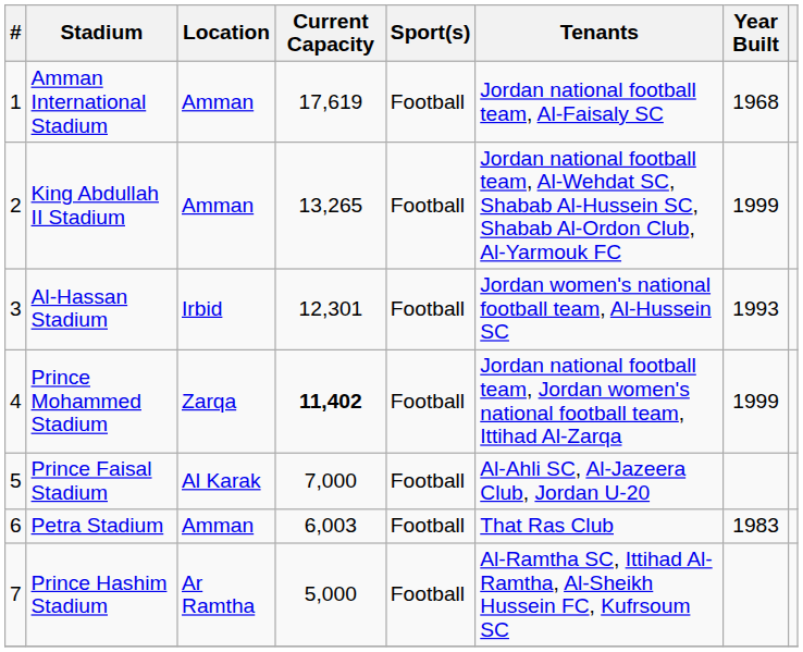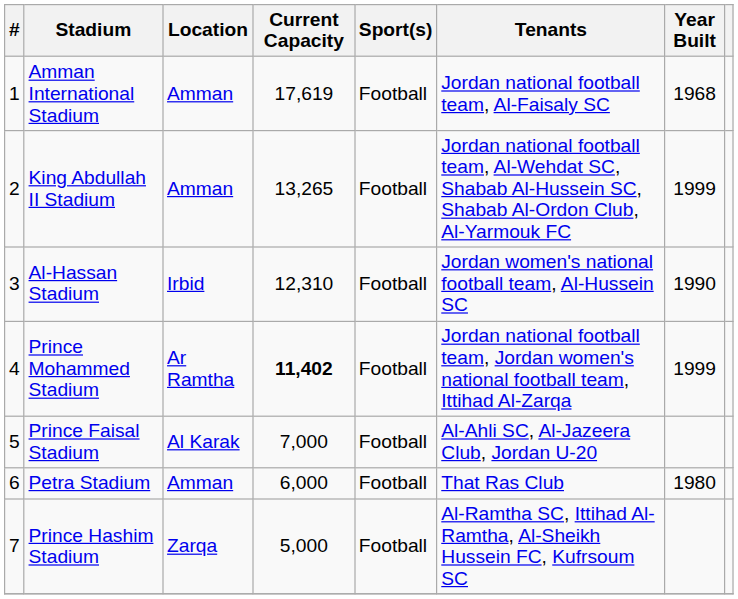 <table class="wikitable sortable">
 <tr>
 <th>#</th>
 <th class="unsortable">Stadium</th>
 <th>Location</th>
 <th>Current Capacity</th>
 <th>Sport(s)</th>
 <th>Tenants</th>
 <th>Year Built</th>
 <th></th>
 </tr>
 <tr>
 <td style="text-align:center;">1</td>
 <td><a href='#'>Amman International Stadium</a></td>
 <td><a href='#'>Amman</a></td>
 <td style="text-align:center;">17,619</td>
 <td>Football</td>
 <td><a href='#'>Jordan national football team</a>, <a href='#'>Al-Faisaly SC</a></td>
 <td style="text-align:center;">1968</td>
 <td style="text-align:center;"></td>
 </tr>
 <tr>
 <td style="text-align:center;">2</td>
 <td><a href='#'>King Abdullah II Stadium</a></td>
 <td><a href='#'>Amman</a></td>
 <td style="text-align:center;">13,265</td>
 <td>Football</td>
 <td><a href='#'>Jordan national football team</a>, <a href='#'>Al-Wehdat SC</a>, <a href='#'>Shabab Al-Hussein SC</a>, <a href='#'>Shabab Al-Ordon Club</a>, <a href='#'>Al-Yarmouk FC</a></td>
 <td style="text-align:center;">1999</td>
 <td style="text-align:center;"></td>
 </tr>
 <tr>
 <td style="text-align:center;">3</td>
 <td><a href='#'>Al-Hassan Stadium</a></td>
 <td><a href='#'>Irbid</a></td>
-<td style="text-align:center;">12,301</td>
+<td style="text-align:center;">12,310</td>
 <td>Football</td>
 <td><a href='#'>Jordan women's national football team</a>, <a href='#'>Al-Hussein SC</a></td>
-<td style="text-align:center;">1993</td>
+<td style="text-align:center;">1990</td>
 <td style="text-align:center;"></td>
 </tr>
 <tr>
 <td style="text-align:center;">4</td>
 <td><a href='#'>Prince Mohammed Stadium</a></td>
-<td><a href='#'>Zarqa</a></td>
+<td><a href='#'>Ar Ramtha</a></td>
 <td style="text-align:center;"><strong>11,402</strong></td>
 <td>Football</td>
 <td><a href='#'>Jordan national football team</a>, <a href='#'>Jordan women's national football team</a>, <a href='#'>Ittihad Al-Zarqa</a></td>
 <td style="text-align:center;">1999</td>
 <td style="text-align:center;"></td>
 </tr>
 <tr>
 <td style="text-align:center;">5</td>
 <td><a href='#'>Prince Faisal Stadium</a></td>
 <td><a href='#'>Al Karak</a></td>
 <td style="text-align:center;">7,000</td>
 <td>Football</td>
 <td><a href='#'>Al-Ahli SC</a>, <a href='#'>Al-Jazeera Club</a>, <a href='#'>Jordan U-20</a></td>
 <td style="text-align:center;"></td>
 <td style="text-align:center;"></td>
 </tr>
 <tr>
 <td style="text-align:center;">6</td>
 <td><a href='#'>Petra Stadium</a></td>
 <td><a href='#'>Amman</a></td>
-<td style="text-align:center;">6,003</td>
+<td style="text-align:center;">6,000</td>
 <td>Football</td>
 <td><a href='#'>That Ras Club</a></td>
-<td style="text-align:center;">1983</td>
+<td style="text-align:center;">1980</td>
 <td style="text-align:center;"></td>
 </tr>
 <tr>
 <td style="text-align:center;">7</td>
 <td><a href='#'>Prince Hashim Stadium</a></td>
-<td><a href='#'>Ar Ramtha</a></td>
+<td><a href='#'>Zarqa</a></td>
 <td style="text-align:center;">5,000</td>
 <td>Football</td>
 <td><a href='#'>Al-Ramtha SC</a>, <a href='#'>Ittihad Al-Ramtha</a>, <a href='#'>Al-Sheikh Hussein FC</a>, <a href='#'>Kufrsoum SC</a></td>
 <td style="text-align:center;"></td>
 <td style="text-align:center;"></td>
 </tr>
 <tr>
 </tr>
 </table>
